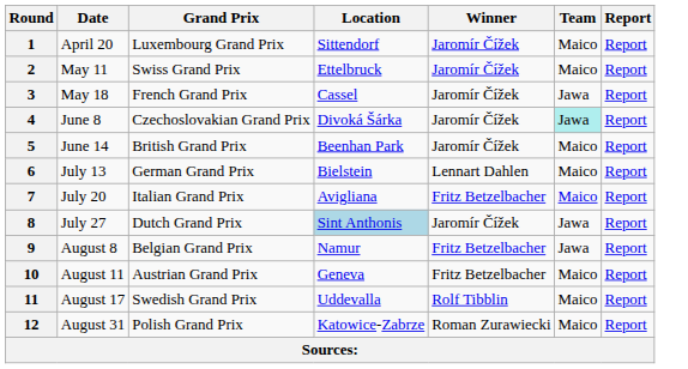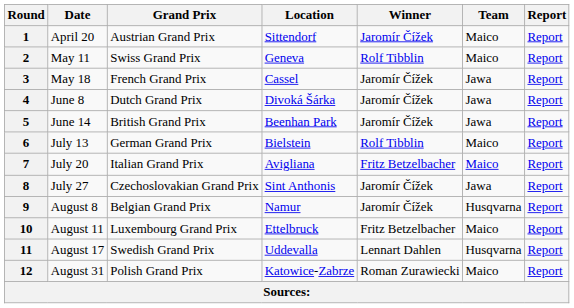 <table class="wikitable" style="font-size: 95%;">
 <tr>
 <th align=center>Round</th>
 <th align=center>Date</th>
 <th align=center>Grand Prix</th>
 <th align=center>Location</th>
 <th align=center>Winner</th>
 <th align=center>Team</th>
 <th align=center>Report</th>
 </tr>
 <tr>
 <th>1</th>
 <td>April 20</td>
-<td> Luxembourg Grand Prix</td>
+<td> Austrian Grand Prix</td>
 <td><a href='#'>Sittendorf</a></td>
 <td> <a href='#'>Jaromír Čížek</a></td>
 <td>Maico</td>
 <td><a href='#'>Report</a></td>
 </tr>
 <tr>
 <th>2</th>
 <td>May 11</td>
 <td> Swiss Grand Prix</td>
-<td><a href='#'>Ettelbruck</a></td>
-<td> <a href='#'>Jaromír Čížek</a></td>
+<td><a href='#'>Geneva</a></td>
+<td> <a href='#'>Rolf Tibblin</a></td>
 <td>Maico</td>
 <td><a href='#'>Report</a></td>
 </tr>
 <tr>
 <th>3</th>
 <td>May 18</td>
 <td> French Grand Prix</td>
 <td><a href='#'>Cassel</a></td>
 <td> Jaromír Čížek</td>
 <td>Jawa</td>
 <td><a href='#'>Report</a></td>
 </tr>
 <tr>
 <th>4</th>
 <td>June 8</td>
-<td> Czechoslovakian Grand Prix</td>
+<td> Dutch Grand Prix</td>
 <td><a href='#'>Divoká Šárka</a></td>
 <td> Jaromír Čížek</td>
-<td style="background: paleturquoise;">Jawa</td>
+<td>Jawa</td>
 <td><a href='#'>Report</a></td>
 </tr>
 <tr>
 <th>5</th>
 <td>June 14</td>
 <td> British Grand Prix</td>
 <td><a href='#'>Beenhan Park</a></td>
 <td> Jaromír Čížek</td>
-<td>Maico</td>
+<td>Jawa</td>
 <td><a href='#'>Report</a></td>
 </tr>
 <tr>
 <th>6</th>
 <td>July 13</td>
 <td> German Grand Prix</td>
 <td><a href='#'>Bielstein</a></td>
-<td> Lennart Dahlen</td>
+<td> <a href='#'>Rolf Tibblin</a></td>
 <td>Maico</td>
 <td><a href='#'>Report</a></td>
 </tr>
 <tr>
 <th>7</th>
 <td>July 20</td>
 <td> Italian Grand Prix</td>
 <td><a href='#'>Avigliana</a></td>
 <td> <a href='#'>Fritz Betzelbacher</a></td>
 <td><a href='#'>Maico</a></td>
 <td><a href='#'>Report</a></td>
 </tr>
 <tr>
 <th>8</th>
 <td>July 27</td>
-<td> Dutch Grand Prix</td>
-<td style="background: lightblue;"><a href='#'>Sint Anthonis</a></td>
+<td> Czechoslovakian Grand Prix</td>
+<td><a href='#'>Sint Anthonis</a></td>
 <td> Jaromír Čížek</td>
 <td>Jawa</td>
 <td><a href='#'>Report</a></td>
 </tr>
 <tr>
 <th>9</th>
 <td>August 8</td>
 <td> Belgian Grand Prix</td>
 <td><a href='#'>Namur</a></td>
-<td> <a href='#'>Fritz Betzelbacher</a></td>
-<td>Jawa</td>
+<td> Jaromír Čížek</td>
+<td>Husqvarna</td>
 <td><a href='#'>Report</a></td>
 </tr>
 <tr>
 <th>10</th>
 <td>August 11</td>
-<td> Austrian Grand Prix</td>
-<td><a href='#'>Geneva</a></td>
+<td> Luxembourg Grand Prix</td>
+<td><a href='#'>Ettelbruck</a></td>
 <td> Fritz Betzelbacher</td>
 <td>Maico</td>
 <td><a href='#'>Report</a></td>
 </tr>
 <tr>
 <th>11</th>
 <td>August 17</td>
 <td> Swedish Grand Prix</td>
 <td><a href='#'>Uddevalla</a></td>
-<td> <a href='#'>Rolf Tibblin</a></td>
-<td>Maico</td>
+<td> Lennart Dahlen</td>
+<td>Husqvarna</td>
 <td><a href='#'>Report</a></td>
 </tr>
 <tr>
 <th>12</th>
 <td>August 31</td>
 <td> Polish Grand Prix</td>
 <td><a href='#'>Katowice</a>-<a href='#'>Zabrze</a></td>
 <td> Roman Zurawiecki</td>
 <td>Maico</td>
 <td><a href='#'>Report</a></td>
 </tr>
 <tr>
 <th colspan=8>Sources:</th>
 </tr>
 </table>
